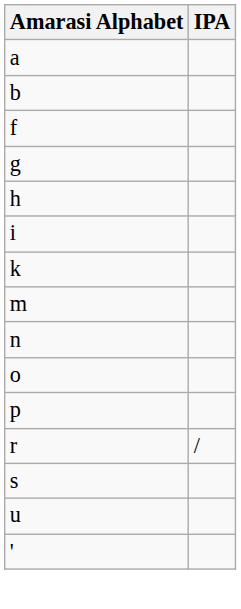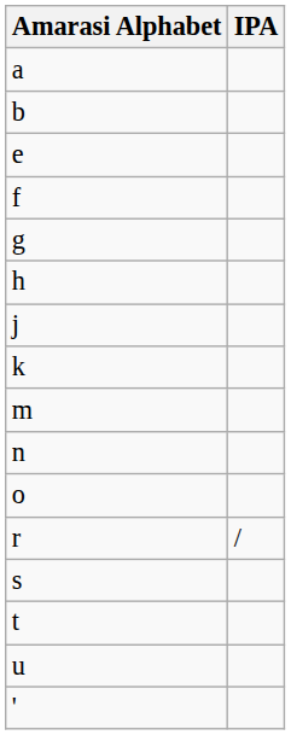 <table class="wikitable">
 <tr>
 <th>Amarasi Alphabet</th>
 <th>IPA</th>
 </tr>
 <tr>
 <td>a</td>
 <td></td>
 </tr>
 <tr>
 <td>b</td>
+<td></td>
+</tr>
+<tr>
+<td>e</td>
 <td></td>
 </tr>
 <tr>
 <td>f</td>
 <td></td>
 </tr>
 <tr>
 <td>g</td>
 <td></td>
 </tr>
 <tr>
 <td>h</td>
 <td></td>
 </tr>
 <tr>
-<td>i</td>
+<td>j</td>
 <td></td>
 </tr>
 <tr>
 <td>k</td>
 <td></td>
 </tr>
 <tr>
 <td>m</td>
 <td></td>
 </tr>
 <tr>
 <td>n</td>
 <td></td>
 </tr>
 <tr>
 <td>o</td>
 <td></td>
 </tr>
 <tr>
-<td>p</td>
-<td></td>
-</tr>
-<tr>
 <td>r</td>
 <td>/</td>
 </tr>
 <tr>
 <td>s</td>
+<td></td>
+</tr>
+<tr>
+<td>t</td>
 <td></td>
 </tr>
 <tr>
 <td>u</td>
 <td></td>
 </tr>
 <tr>
 <td>'</td>
 <td></td>
 </tr>
 </table>
